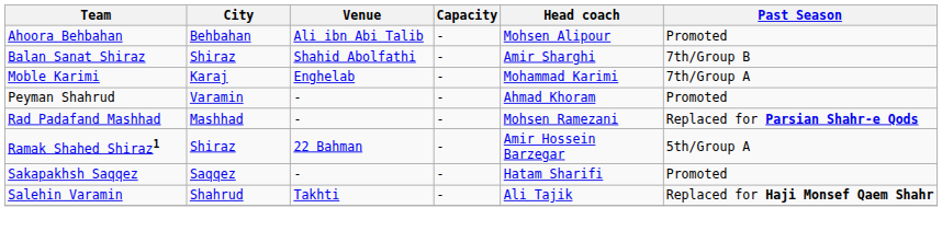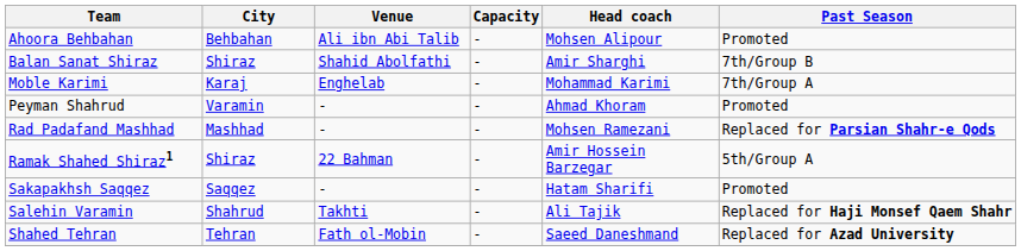 <table class="wikitable sortable">
 <tr>
 <th width=180>Team</th>
 <th width=100>City</th>
 <th width=140>Venue</th>
 <th>Capacity</th>
 <th width=160>Head coach</th>
 <th><a href='#'>Past Season</a></th>
 </tr>
 <tr>
 <td><a href='#'>Ahoora Behbahan</a></td>
 <td><a href='#'>Behbahan</a></td>
 <td><a href='#'>Ali ibn Abi Talib</a></td>
 <td>-</td>
 <td> <a href='#'>Mohsen Alipour</a></td>
 <td>Promoted</td>
 </tr>
 <tr>
 <td><a href='#'>Balan Sanat Shiraz</a></td>
 <td><a href='#'>Shiraz</a></td>
 <td><a href='#'>Shahid Abolfathi</a></td>
 <td>-</td>
 <td> <a href='#'>Amir Sharghi</a></td>
 <td>7th/Group B</td>
 </tr>
 <tr>
 <td><a href='#'>Moble Karimi</a></td>
 <td><a href='#'>Karaj</a></td>
 <td><a href='#'>Enghelab</a></td>
 <td>-</td>
 <td> <a href='#'>Mohammad Karimi</a></td>
 <td>7th/Group A</td>
 </tr>
 <tr>
 <td>Peyman Shahrud</td>
 <td><a href='#'>Varamin</a></td>
 <td>-</td>
 <td>-</td>
 <td> <a href='#'>Ahmad Khoram</a></td>
 <td>Promoted</td>
 </tr>
 <tr>
 <td><a href='#'>Rad Padafand Mashhad</a></td>
 <td><a href='#'>Mashhad</a></td>
 <td>-</td>
 <td>-</td>
 <td> <a href='#'>Mohsen Ramezani</a></td>
 <td>Replaced for <strong><a href='#'>Parsian Shahr-e Qods</a></strong></td>
 </tr>
 <tr>
 <td><a href='#'>Ramak Shahed Shiraz</a><sup><strong>1</strong></sup></td>
 <td><a href='#'>Shiraz</a></td>
 <td><a href='#'>22 Bahman</a></td>
 <td>-</td>
 <td> <a href='#'>Amir Hossein Barzegar</a></td>
 <td>5th/Group A</td>
 </tr>
 <tr>
 <td><a href='#'>Sakapakhsh Saqqez</a></td>
 <td><a href='#'>Saqqez</a></td>
 <td>-</td>
 <td>-</td>
 <td> <a href='#'>Hatam Sharifi</a></td>
 <td>Promoted</td>
 </tr>
 <tr>
 <td><a href='#'>Salehin Varamin</a></td>
 <td><a href='#'>Shahrud</a></td>
 <td><a href='#'>Takhti</a></td>
 <td>-</td>
 <td> <a href='#'>Ali Tajik</a></td>
 <td>Replaced for <strong>Haji Monsef Qaem Shahr</strong></td>
 </tr>
 <tr>
+<td><a href='#'>Shahed Tehran</a></td>
+<td><a href='#'>Tehran</a></td>
+<td><a href='#'>Fath ol-Mobin</a></td>
+<td>-</td>
+<td> <a href='#'>Saeed Daneshmand</a></td>
+<td>Replaced for <strong>Azad University</strong></td>
+</tr>
+<tr>
 </tr>
 </table>
